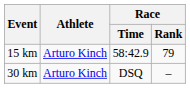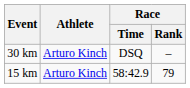 <table class="wikitable" border="1" style="font-size:90%">
 <tr>
 <th rowspan=2>Event</th>
 <th rowspan=2>Athlete</th>
 <th colspan=2>Race</th>
 </tr>
 <tr>
 <th>Time</th>
 <th>Rank</th>
 </tr>
 <tr>
+<td>30 km</td>
+<td><a href='#'>Arturo Kinch</a></td>
+<td align=center>DSQ</td>
+<td align=center>–</td>
+</tr>
+<tr>
 <td>15 km</td>
 <td><a href='#'>Arturo Kinch</a></td>
 <td align=center>58:42.9</td>
 <td align=center>79</td>
 </tr>
-<tr>
-<td>30 km</td>
-<td><a href='#'>Arturo Kinch</a></td>
-<td align=center>DSQ</td>
-<td align=center>–</td>
-</tr>
 </table>
